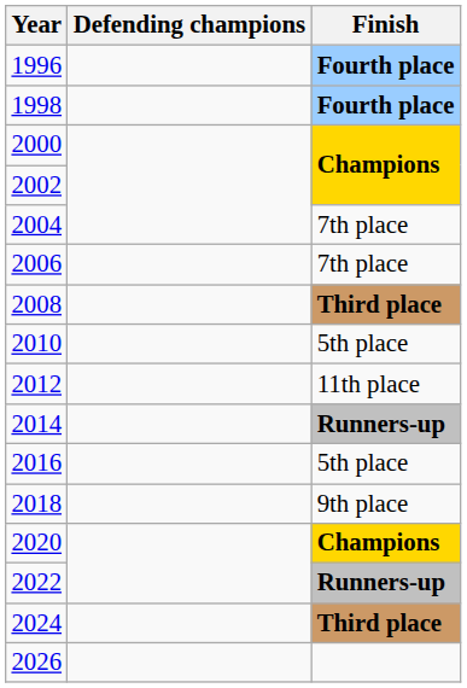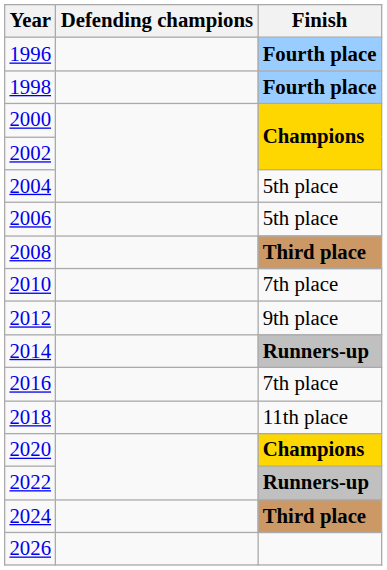 <table class="wikitable">
 <tr>
 <th>Year</th>
 <th>Defending champions</th>
 <th>Finish</th>
 </tr>
 <tr>
 <td><a href='#'>1996</a></td>
 <td></td>
 <td bgcolor=#9acdff><strong>Fourth place</strong></td>
 </tr>
 <tr>
 <td><a href='#'>1998</a></td>
 <td></td>
 <td bgcolor=#9acdff><strong>Fourth place</strong></td>
 </tr>
 <tr>
 <td><a href='#'>2000</a></td>
 <td rowspan=3></td>
 <td rowspan=2 bgcolor=Gold><strong>Champions</strong></td>
 </tr>
 <tr>
 <td><a href='#'>2002</a></td>
 </tr>
 <tr>
 <td><a href='#'>2004</a></td>
-<td>7th place</td>
+<td>5th place</td>
 </tr>
 <tr>
 <td><a href='#'>2006</a></td>
 <td></td>
-<td>7th place</td>
+<td>5th place</td>
 </tr>
 <tr>
 <td><a href='#'>2008</a></td>
 <td></td>
 <td bgcolor=cc9966><strong>Third place</strong></td>
 </tr>
 <tr>
 <td><a href='#'>2010</a></td>
 <td></td>
-<td>5th place</td>
+<td>7th place</td>
 </tr>
 <tr>
 <td><a href='#'>2012</a></td>
 <td></td>
-<td>11th place</td>
+<td>9th place</td>
 </tr>
 <tr>
 <td><a href='#'>2014</a></td>
 <td></td>
 <td bgcolor=Silver><strong>Runners-up</strong></td>
 </tr>
 <tr>
 <td><a href='#'>2016</a></td>
 <td></td>
-<td>5th place</td>
+<td>7th place</td>
 </tr>
 <tr>
 <td><a href='#'>2018</a></td>
 <td></td>
-<td>9th place</td>
+<td>11th place</td>
 </tr>
 <tr>
 <td><a href='#'>2020</a></td>
 <td rowspan=2></td>
 <td bgcolor=Gold><strong>Champions</strong></td>
 </tr>
 <tr>
 <td><a href='#'>2022</a></td>
 <td bgcolor=Silver><strong>Runners-up</strong></td>
 </tr>
 <tr>
 <td><a href='#'>2024</a></td>
 <td></td>
 <td bgcolor=cc9966><strong>Third place</strong></td>
 </tr>
 <tr>
 <td><a href='#'>2026</a></td>
 <td></td>
 <td></td>
 </tr>
 </table>
